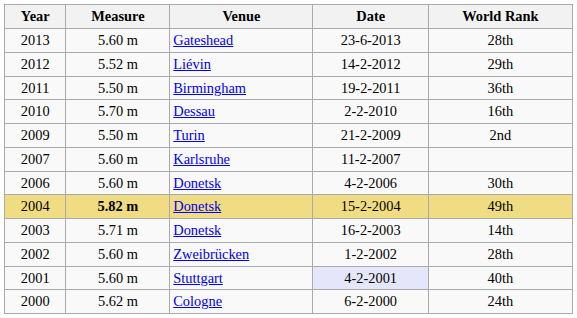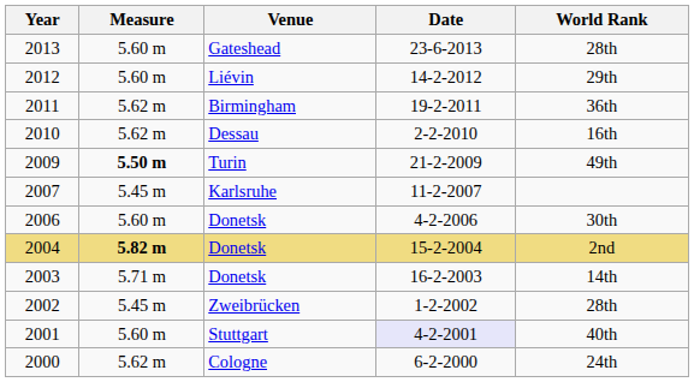 <table class="wikitable" width=45% style="font-size:90%; text-align:center;">
 <tr>
 <th>Year</th>
 <th>Measure</th>
 <th>Venue</th>
 <th>Date</th>
 <th>World Rank</th>
 </tr>
 <tr>
 <td>2013</td>
 <td>5.60 m</td>
 <td align=left> <a href='#'>Gateshead</a></td>
 <td>23-6-2013</td>
 <td>28th</td>
 </tr>
 <tr>
 <td>2012</td>
-<td>5.52 m</td>
+<td>5.60 m</td>
 <td align=left> <a href='#'>Liévin</a></td>
 <td>14-2-2012</td>
 <td>29th</td>
 </tr>
 <tr>
 <td>2011</td>
-<td>5.50 m</td>
+<td>5.62 m</td>
 <td align=left> <a href='#'>Birmingham</a></td>
 <td>19-2-2011</td>
 <td>36th</td>
 </tr>
 <tr>
 <td>2010</td>
-<td>5.70 m</td>
+<td>5.62 m</td>
 <td align=left> <a href='#'>Dessau</a></td>
 <td>2-2-2010</td>
 <td>16th</td>
 </tr>
 <tr>
 <td>2009</td>
-<td>5.50 m</td>
+<td><strong>5.50 m</strong></td>
 <td align=left> <a href='#'>Turin</a></td>
 <td>21-2-2009</td>
-<td>2nd</td>
+<td>49th</td>
 </tr>
 <tr>
 <td>2007</td>
-<td>5.60 m</td>
+<td>5.45 m</td>
 <td align=left> <a href='#'>Karlsruhe</a></td>
 <td>11-2-2007</td>
 <td></td>
 </tr>
 <tr>
 <td>2006</td>
 <td>5.60 m</td>
 <td align=left> <a href='#'>Donetsk</a></td>
 <td>4-2-2006</td>
 <td>30th</td>
 </tr>
 <tr bgcolor=#F0DC82>
 <td>2004</td>
 <td><strong>5.82 m</strong></td>
 <td align=left> <a href='#'>Donetsk</a></td>
 <td>15-2-2004</td>
-<td>49th</td>
+<td>2nd</td>
 </tr>
 <tr>
 <td>2003</td>
 <td>5.71 m</td>
 <td align=left> <a href='#'>Donetsk</a></td>
 <td>16-2-2003</td>
 <td>14th</td>
 </tr>
 <tr>
 <td>2002</td>
-<td>5.60 m</td>
+<td>5.45 m</td>
 <td align=left> <a href='#'>Zweibrücken</a></td>
 <td>1-2-2002</td>
 <td>28th</td>
 </tr>
 <tr>
 <td>2001</td>
 <td>5.60 m</td>
 <td align=left> <a href='#'>Stuttgart</a></td>
 <td style="background: lavender;">4-2-2001</td>
 <td>40th</td>
 </tr>
 <tr>
 <td>2000</td>
 <td>5.62 m</td>
 <td align=left> <a href='#'>Cologne</a></td>
 <td>6-2-2000</td>
 <td>24th</td>
 </tr>
 </table>
